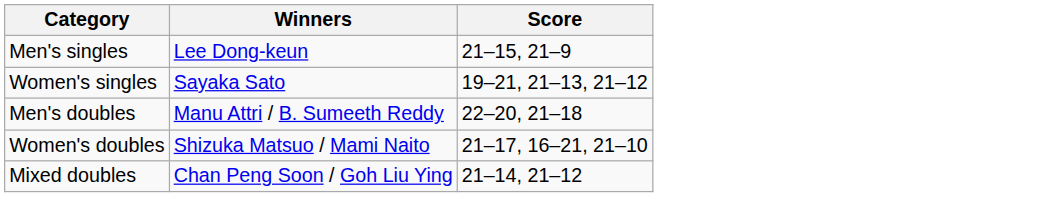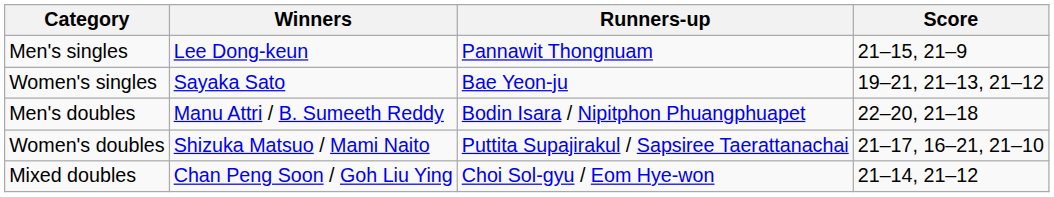 <table class=wikitable style="white-space:nowrap;">
 <tr>
 <th>Category</th>
 <th>Winners</th>
+<th>Runners-up</th>
 <th>Score</th>
 </tr>
 <tr>
 <td>Men's singles</td>
 <td> <a href='#'>Lee Dong-keun</a></td>
+<td> <a href='#'>Pannawit Thongnuam</a></td>
 <td>21–15, 21–9</td>
 </tr>
 <tr>
 <td>Women's singles</td>
 <td> <a href='#'>Sayaka Sato</a></td>
+<td> <a href='#'>Bae Yeon-ju</a></td>
 <td>19–21, 21–13, 21–12</td>
 </tr>
 <tr>
 <td>Men's doubles</td>
 <td> <a href='#'>Manu Attri</a> / <a href='#'>B. Sumeeth Reddy</a></td>
+<td> <a href='#'>Bodin Isara</a> / <a href='#'>Nipitphon Phuangphuapet</a></td>
 <td>22–20, 21–18</td>
 </tr>
 <tr>
 <td>Women's doubles</td>
 <td> <a href='#'>Shizuka Matsuo</a> / <a href='#'>Mami Naito</a></td>
+<td> <a href='#'>Puttita Supajirakul</a> / <a href='#'>Sapsiree Taerattanachai</a></td>
 <td>21–17, 16–21, 21–10</td>
 </tr>
 <tr>
 <td>Mixed doubles</td>
 <td> <a href='#'>Chan Peng Soon</a> / <a href='#'>Goh Liu Ying</a></td>
+<td> <a href='#'>Choi Sol-gyu</a> / <a href='#'>Eom Hye-won</a></td>
 <td>21–14, 21–12</td>
 </tr>
 </table>
